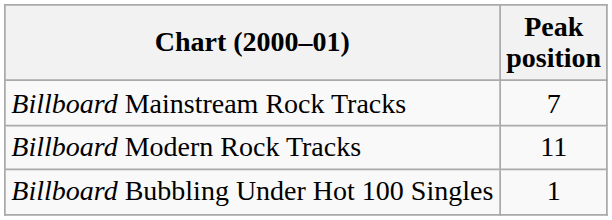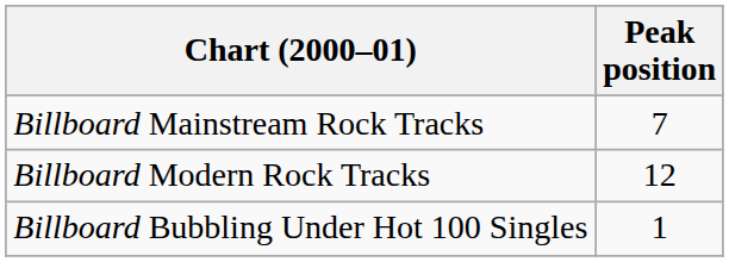 <table class="wikitable">
 <tr>
 <th>Chart (2000–01)</th>
 <th>Peak<br>position</th>
 </tr>
 <tr>
 <td><em>Billboard</em> Mainstream Rock Tracks</td>
 <td style="text-align:center;">7</td>
 </tr>
 <tr>
 <td><em>Billboard</em> Modern Rock Tracks</td>
-<td style="text-align:center;">11</td>
+<td style="text-align:center;">12</td>
 </tr>
 <tr>
 <td><em>Billboard</em> Bubbling Under Hot 100 Singles</td>
 <td style="text-align:center;">1</td>
 </tr>
 </table>
